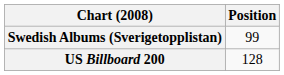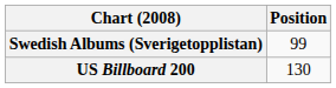 <table class="wikitable plainrowheaders sortable">
 <tr>
 <th>Chart (2008)</th>
 <th>Position</th>
 </tr>
 <tr>
 <th scope="row">Swedish Albums (Sverigetopplistan)</th>
 <td style="text-align:center;">99</td>
 </tr>
 <tr>
 <th scope="row">US <em>Billboard</em> 200</th>
-<td style="text-align:center;">128</td>
+<td style="text-align:center;">130</td>
 </tr>
 </table>
